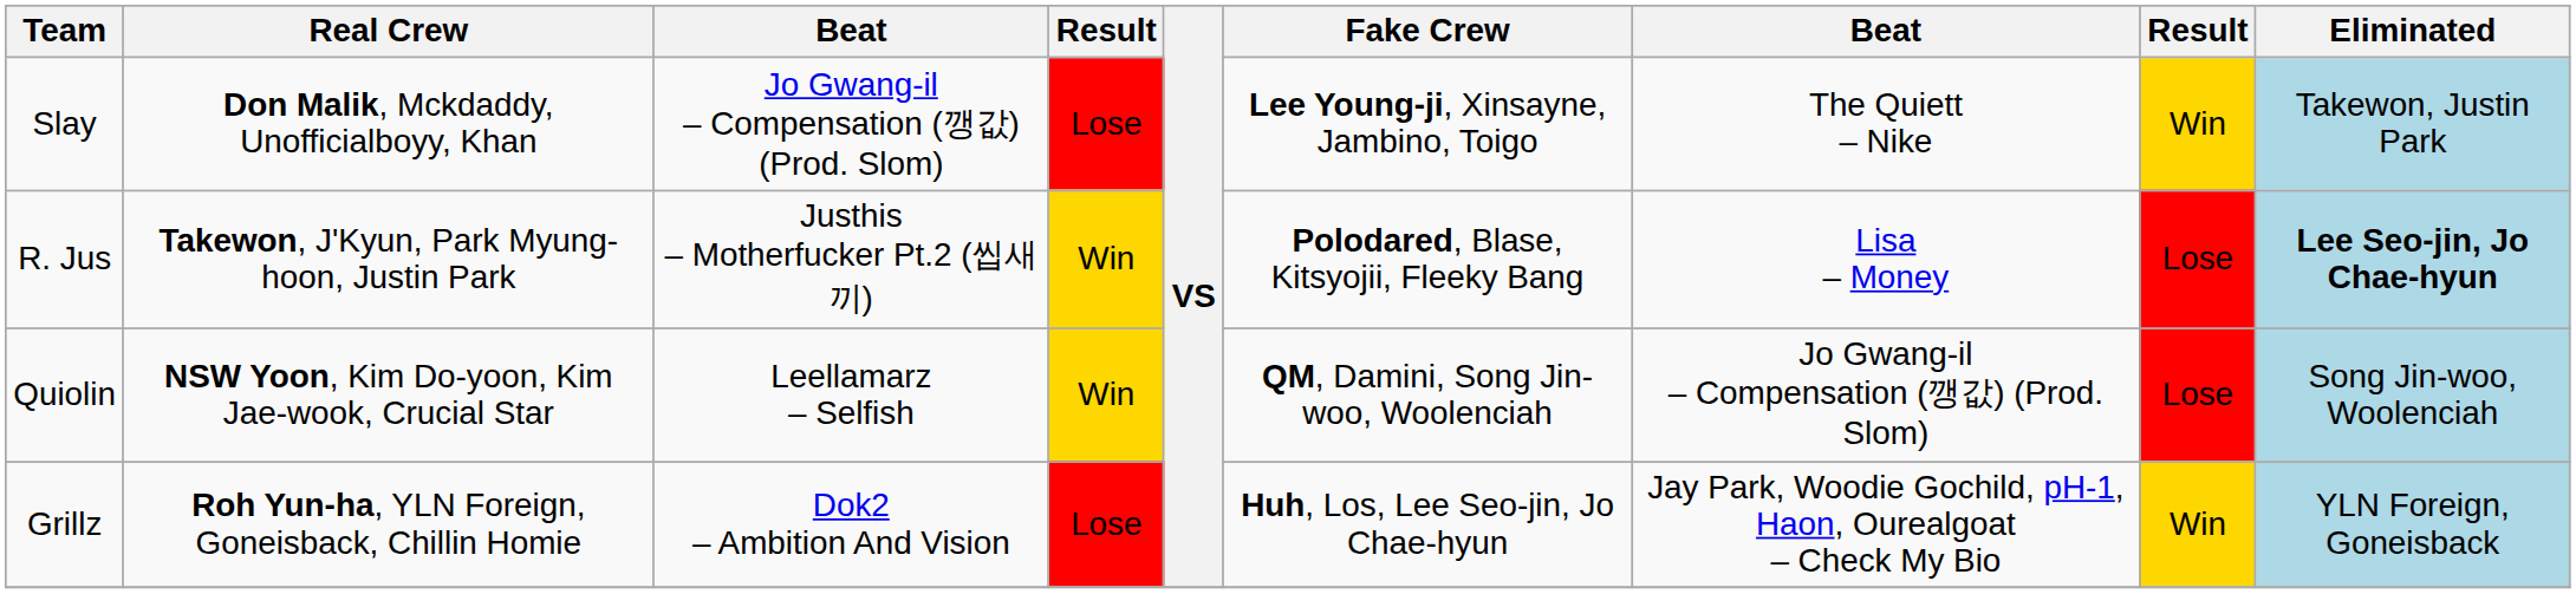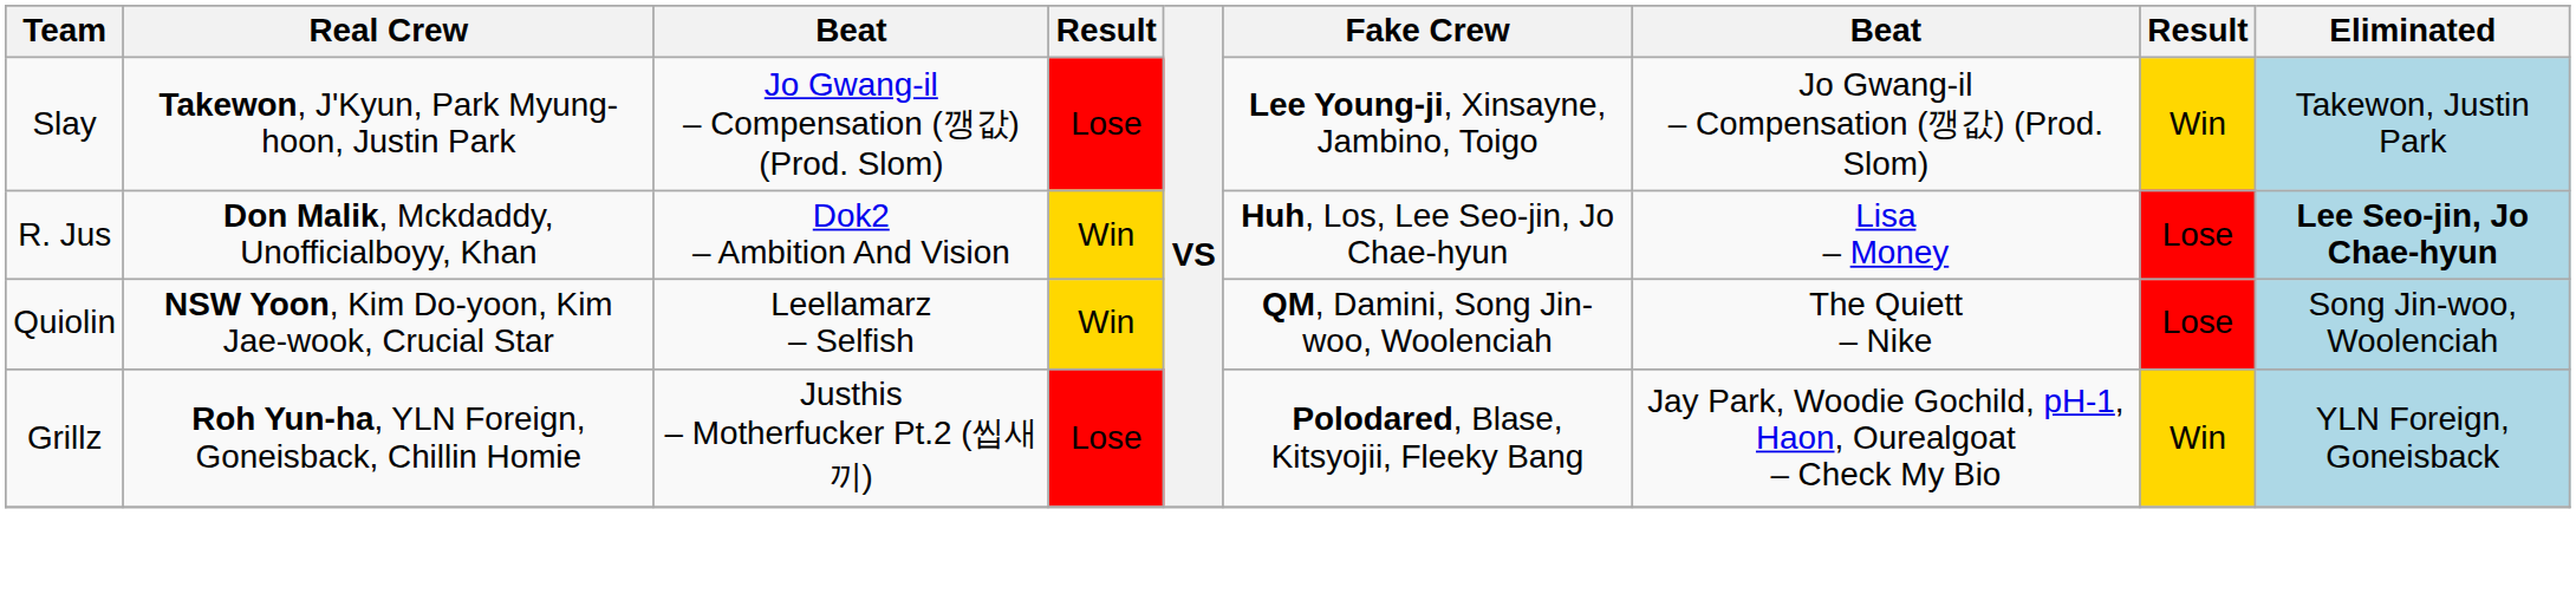 <table class="wikitable" style="text-align:center">
 <tr>
 <th>Team</th>
 <th>Real Crew</th>
 <th>Beat</th>
 <th>Result</th>
 <th rowspan="5">VS</th>
 <th>Fake Crew</th>
 <th>Beat</th>
 <th>Result</th>
 <th>Eliminated</th>
 </tr>
 <tr>
 <td>Slay</td>
-<td><strong>Don Malik</strong>, Mckdaddy, Unofficialboyy, Khan</td>
+<td><strong>Takewon</strong>, J'Kyun, Park Myung-hoon, Justin Park</td>
 <td><a href='#'>Jo Gwang-il</a><br> – Compensation (깽값) (Prod. Slom)</td>
 <td style="background:red">Lose</td>
 <td><strong>Lee Young-ji</strong>, Xinsayne, Jambino, Toigo</td>
-<td>The Quiett<br> – Nike</td>
+<td>Jo Gwang-il<br> – Compensation (깽값) (Prod. Slom)</td>
 <td style="background:gold">Win</td>
 <td style="background:lightblue">Takewon, Justin Park</td>
 </tr>
 <tr>
 <td>R. Jus</td>
-<td><strong>Takewon</strong>, J'Kyun, Park Myung-hoon, Justin Park</td>
-<td>Justhis<br> – Motherfucker Pt.2 (씹새끼)</td>
+<td><strong>Don Malik</strong>, Mckdaddy, Unofficialboyy, Khan</td>
+<td><a href='#'>Dok2</a><br> – Ambition And Vision</td>
 <td style="background:gold">Win</td>
-<td><strong>Polodared</strong>, Blase, Kitsyojii, Fleeky Bang</td>
+<td><strong>Huh</strong>, Los, Lee Seo-jin, Jo Chae-hyun</td>
 <td><a href='#'>Lisa</a><br> – <a href='#'>Money</a></td>
 <td style="background:red">Lose</td>
 <td style="background:lightblue"><strong>Lee Seo-jin, Jo Chae-hyun</strong></td>
 </tr>
 <tr>
 <td>Quiolin</td>
 <td><strong>NSW Yoon</strong>, Kim Do-yoon, Kim Jae-wook, Crucial Star</td>
 <td>Leellamarz<br> – Selfish</td>
 <td style="background:gold">Win</td>
 <td><strong>QM</strong>, Damini, Song Jin-woo, Woolenciah</td>
-<td>Jo Gwang-il<br> – Compensation (깽값) (Prod. Slom)</td>
+<td>The Quiett<br> – Nike</td>
 <td style="background:red">Lose</td>
 <td style="background:lightblue">Song Jin-woo, Woolenciah</td>
 </tr>
 <tr>
 <td>Grillz</td>
 <td><strong>Roh Yun-ha</strong>, YLN Foreign, Goneisback, Chillin Homie</td>
-<td><a href='#'>Dok2</a><br> – Ambition And Vision</td>
+<td>Justhis<br> – Motherfucker Pt.2 (씹새끼)</td>
 <td style="background:red">Lose</td>
-<td><strong>Huh</strong>, Los, Lee Seo-jin, Jo Chae-hyun</td>
+<td><strong>Polodared</strong>, Blase, Kitsyojii, Fleeky Bang</td>
 <td>Jay Park, Woodie Gochild, <a href='#'>pH-1</a>, <a href='#'>Haon</a>, Ourealgoat<br> – Check My Bio</td>
 <td style="background:gold">Win</td>
 <td style="background:lightblue">YLN Foreign, Goneisback</td>
 </tr>
 <tr>
 </tr>
 </table>
